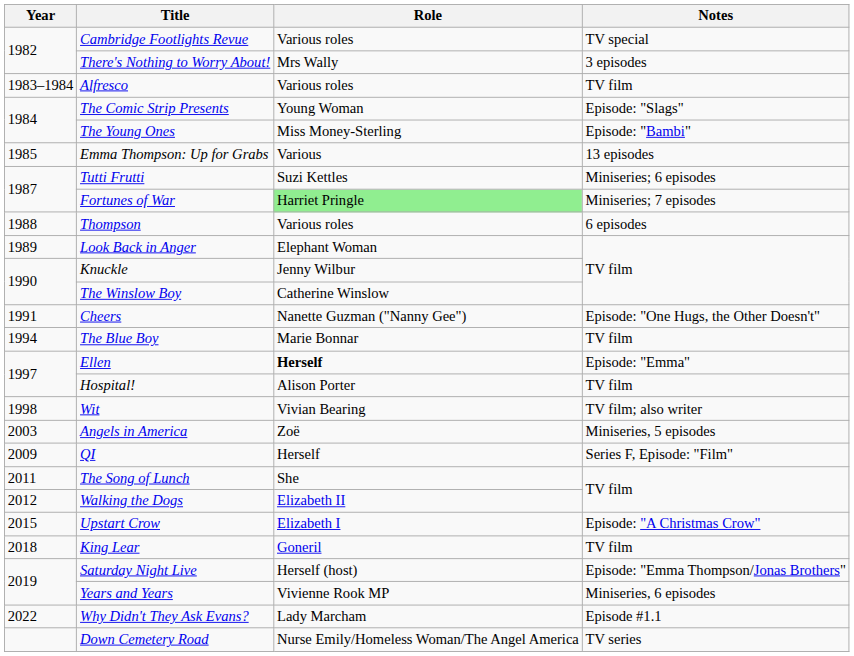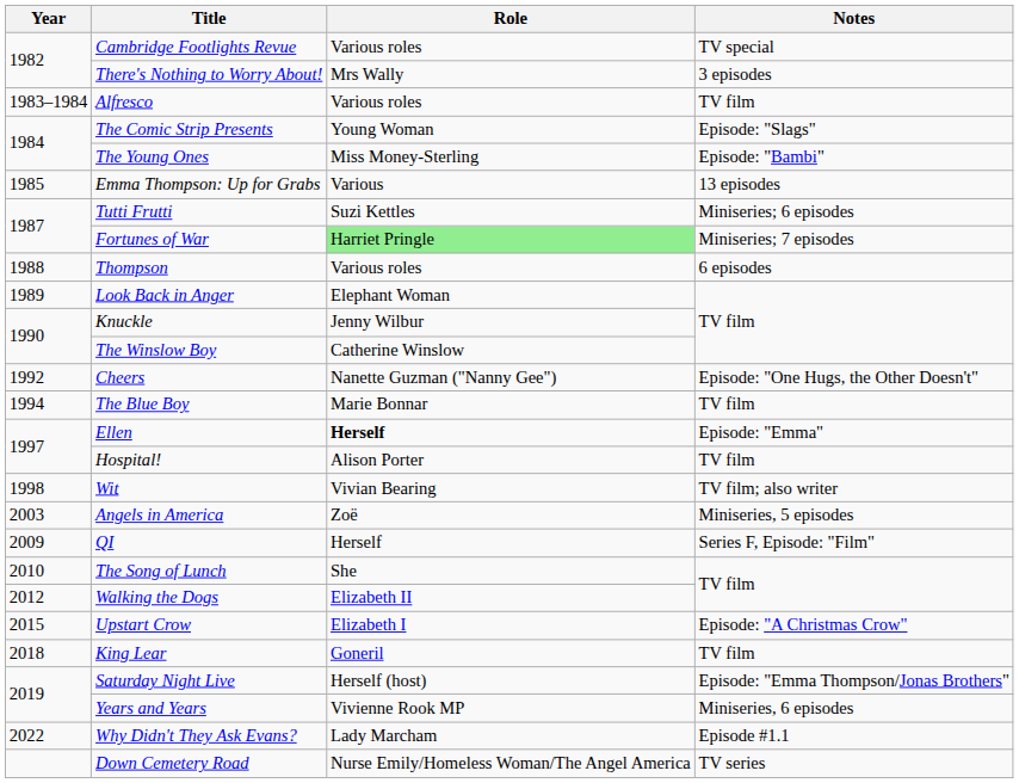 <table class="wikitable sortable">
 <tr>
 <th>Year</th>
 <th>Title</th>
 <th>Role</th>
 <th class="unsortable">Notes</th>
 </tr>
 <tr>
 <td rowspan=2>1982</td>
 <td><em><a href='#'>Cambridge Footlights Revue</a></em></td>
 <td>Various roles</td>
 <td>TV special</td>
 </tr>
 <tr>
 <td><em><a href='#'>There's Nothing to Worry About!</a></em></td>
 <td>Mrs Wally</td>
 <td>3 episodes</td>
 </tr>
 <tr>
 <td>1983–1984</td>
 <td><em><a href='#'>Alfresco</a></em></td>
 <td>Various roles</td>
 <td>TV film</td>
 </tr>
 <tr>
 <td rowspan=2>1984</td>
 <td><em><a href='#'>The Comic Strip Presents</a></em></td>
 <td>Young Woman</td>
 <td>Episode: "Slags"</td>
 </tr>
 <tr>
 <td><em><a href='#'>The Young Ones</a></em></td>
 <td>Miss Money-Sterling</td>
 <td>Episode: "<a href='#'>Bambi</a>"</td>
 </tr>
 <tr>
 <td>1985</td>
 <td><em>Emma Thompson: Up for Grabs</em></td>
 <td>Various</td>
 <td>13 episodes</td>
 </tr>
 <tr>
 <td rowspan=2>1987</td>
 <td><em><a href='#'>Tutti Frutti</a></em></td>
 <td>Suzi Kettles</td>
 <td>Miniseries; 6 episodes</td>
 </tr>
 <tr>
 <td><em><a href='#'>Fortunes of War</a></em></td>
 <td style="background: lightgreen;">Harriet Pringle</td>
 <td>Miniseries; 7 episodes</td>
 </tr>
 <tr>
 <td>1988</td>
 <td><em><a href='#'>Thompson</a></em></td>
 <td>Various roles</td>
 <td>6 episodes</td>
 </tr>
 <tr>
 <td>1989</td>
 <td><em><a href='#'>Look Back in Anger</a></em></td>
 <td>Elephant Woman</td>
 <td rowspan=3>TV film</td>
 </tr>
 <tr>
 <td rowspan=2>1990</td>
 <td><em>Knuckle</em></td>
 <td>Jenny Wilbur</td>
 </tr>
 <tr>
 <td><em><a href='#'>The Winslow Boy</a></em></td>
 <td>Catherine Winslow</td>
 </tr>
 <tr>
-<td>1991</td>
+<td>1992</td>
 <td><em><a href='#'>Cheers</a></em></td>
 <td>Nanette Guzman ("Nanny Gee")</td>
 <td>Episode: "One Hugs, the Other Doesn't"</td>
 </tr>
 <tr>
 <td>1994</td>
 <td><em><a href='#'>The Blue Boy</a></em></td>
 <td>Marie Bonnar</td>
 <td>TV film</td>
 </tr>
 <tr>
 <td rowspan=2>1997</td>
 <td><em><a href='#'>Ellen</a></em></td>
 <td><strong>Herself</strong></td>
 <td>Episode: "Emma"</td>
 </tr>
 <tr>
 <td><em>Hospital!</em></td>
 <td>Alison Porter</td>
 <td>TV film</td>
 </tr>
 <tr>
 <td>1998</td>
 <td><em><a href='#'>Wit</a></em></td>
 <td>Vivian Bearing</td>
 <td>TV film; also writer</td>
 </tr>
 <tr>
 <td>2003</td>
 <td><em><a href='#'>Angels in America</a></em></td>
 <td>Zoë</td>
 <td>Miniseries, 5 episodes</td>
 </tr>
 <tr>
 <td>2009</td>
 <td><em><a href='#'>QI</a></em></td>
 <td>Herself</td>
 <td>Series F, Episode: "Film"</td>
 </tr>
 <tr>
-<td>2011</td>
+<td>2010</td>
 <td><em><a href='#'>The Song of Lunch</a></em></td>
 <td>She</td>
 <td rowspan=2>TV film</td>
 </tr>
 <tr>
 <td>2012</td>
 <td><em><a href='#'>Walking the Dogs</a></em></td>
 <td><a href='#'>Elizabeth II</a></td>
 </tr>
 <tr>
 <td>2015</td>
 <td><em><a href='#'>Upstart Crow</a></em></td>
 <td><a href='#'>Elizabeth I</a></td>
 <td>Episode: <a href='#'>"A Christmas Crow"</a></td>
 </tr>
 <tr>
 <td>2018</td>
 <td><em><a href='#'>King Lear</a></em></td>
 <td><a href='#'>Goneril</a></td>
 <td>TV film</td>
 </tr>
 <tr>
 <td rowspan=2>2019</td>
 <td><em><a href='#'>Saturday Night Live</a></em></td>
 <td>Herself (host)</td>
 <td>Episode: "Emma Thompson/<a href='#'>Jonas Brothers</a>"</td>
 </tr>
 <tr>
 <td><em><a href='#'>Years and Years</a></em></td>
 <td>Vivienne Rook MP</td>
 <td>Miniseries, 6 episodes</td>
 </tr>
 <tr>
 <td>2022</td>
 <td><em><a href='#'>Why Didn't They Ask Evans?</a></em></td>
 <td>Lady Marcham</td>
 <td>Episode #1.1</td>
 </tr>
 <tr>
 <td></td>
 <td><em><a href='#'>Down Cemetery Road</a></em></td>
 <td>Nurse Emily/Homeless Woman/The Angel America</td>
 <td>TV series</td>
 </tr>
 </table>
